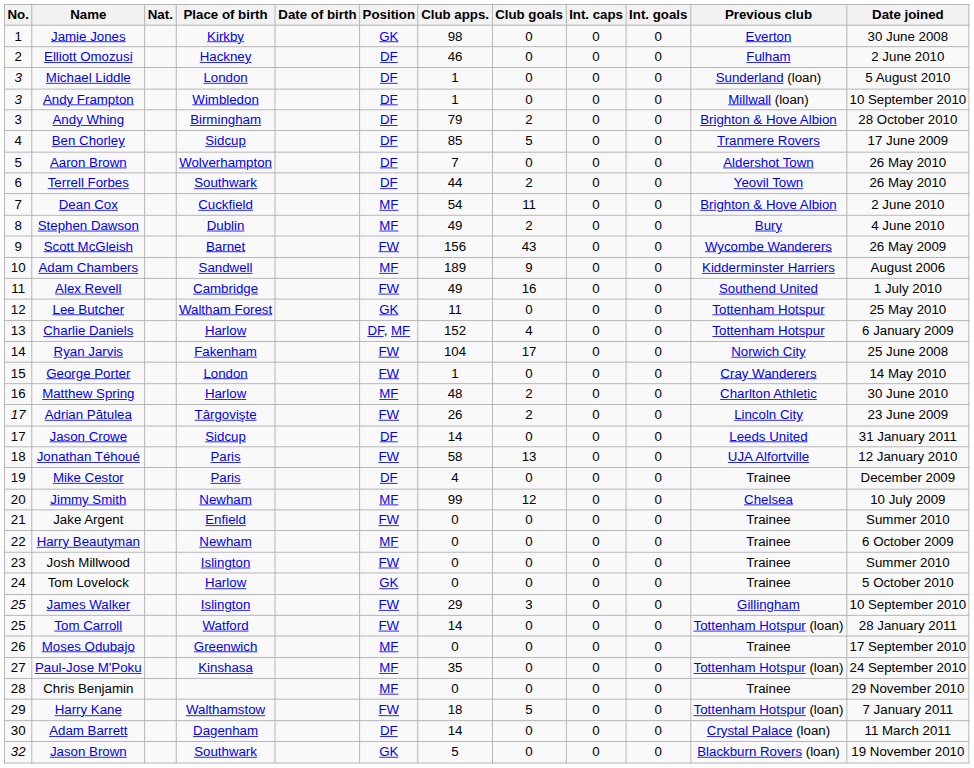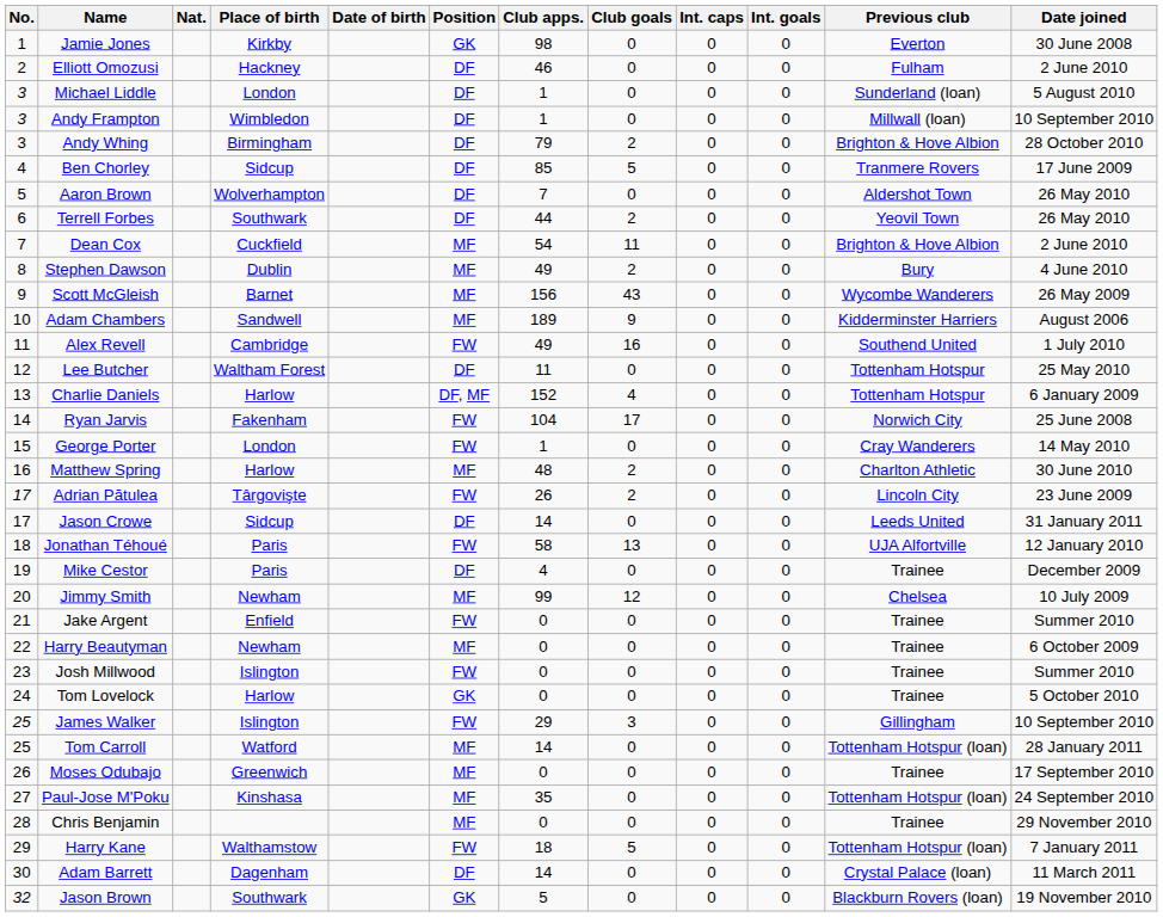 <table class="wikitable" style="text-align:center;">
 <tr>
 <th>No.</th>
 <th>Name</th>
 <th>Nat.</th>
 <th>Place of birth</th>
 <th>Date of birth</th>
 <th>Position</th>
 <th>Club apps.</th>
 <th>Club goals</th>
 <th>Int. caps</th>
 <th>Int. goals</th>
 <th>Previous club</th>
 <th>Date joined</th>
 </tr>
 <tr>
 <td>1</td>
 <td><a href='#'>Jamie Jones</a></td>
 <td></td>
 <td><a href='#'>Kirkby</a></td>
 <td></td>
 <td><a href='#'>GK</a></td>
 <td>98</td>
 <td>0</td>
 <td>0</td>
 <td>0</td>
 <td><a href='#'>Everton</a></td>
 <td>30 June 2008</td>
 </tr>
 <tr>
 <td>2</td>
 <td><a href='#'>Elliott Omozusi</a></td>
 <td></td>
 <td><a href='#'>Hackney</a></td>
 <td></td>
 <td><a href='#'>DF</a></td>
 <td>46</td>
 <td>0</td>
 <td>0</td>
 <td>0</td>
 <td><a href='#'>Fulham</a></td>
 <td>2 June 2010</td>
 </tr>
 <tr>
 <td><em>3</em></td>
 <td><a href='#'>Michael Liddle</a></td>
 <td></td>
 <td><a href='#'>London</a></td>
 <td></td>
 <td><a href='#'>DF</a></td>
 <td>1</td>
 <td>0</td>
 <td>0</td>
 <td>0</td>
 <td><a href='#'>Sunderland</a> (loan)</td>
 <td>5 August 2010</td>
 </tr>
 <tr>
 <td><em>3</em></td>
 <td><a href='#'>Andy Frampton</a></td>
 <td></td>
 <td><a href='#'>Wimbledon</a></td>
 <td></td>
 <td><a href='#'>DF</a></td>
 <td>1</td>
 <td>0</td>
 <td>0</td>
 <td>0</td>
 <td><a href='#'>Millwall</a> (loan)</td>
 <td>10 September 2010</td>
 </tr>
 <tr>
 <td>3</td>
 <td><a href='#'>Andy Whing</a></td>
 <td></td>
 <td><a href='#'>Birmingham</a></td>
 <td></td>
 <td><a href='#'>DF</a></td>
 <td>79</td>
 <td>2</td>
 <td>0</td>
 <td>0</td>
 <td><a href='#'>Brighton & Hove Albion</a></td>
 <td>28 October 2010</td>
 </tr>
 <tr>
 <td>4</td>
 <td><a href='#'>Ben Chorley</a></td>
 <td></td>
 <td><a href='#'>Sidcup</a></td>
 <td></td>
 <td><a href='#'>DF</a></td>
 <td>85</td>
 <td>5</td>
 <td>0</td>
 <td>0</td>
 <td><a href='#'>Tranmere Rovers</a></td>
 <td>17 June 2009</td>
 </tr>
 <tr>
 <td>5</td>
 <td><a href='#'>Aaron Brown</a></td>
 <td></td>
 <td><a href='#'>Wolverhampton</a></td>
 <td></td>
 <td><a href='#'>DF</a></td>
 <td>7</td>
 <td>0</td>
 <td>0</td>
 <td>0</td>
 <td><a href='#'>Aldershot Town</a></td>
 <td>26 May 2010</td>
 </tr>
 <tr>
 <td>6</td>
 <td><a href='#'>Terrell Forbes</a></td>
 <td></td>
 <td><a href='#'>Southwark</a></td>
 <td></td>
 <td><a href='#'>DF</a></td>
 <td>44</td>
 <td>2</td>
 <td>0</td>
 <td>0</td>
 <td><a href='#'>Yeovil Town</a></td>
 <td>26 May 2010</td>
 </tr>
 <tr>
 <td>7</td>
 <td><a href='#'>Dean Cox</a></td>
 <td></td>
 <td><a href='#'>Cuckfield</a></td>
 <td></td>
 <td><a href='#'>MF</a></td>
 <td>54</td>
 <td>11</td>
 <td>0</td>
 <td>0</td>
 <td><a href='#'>Brighton & Hove Albion</a></td>
 <td>2 June 2010</td>
 </tr>
 <tr>
 <td>8</td>
 <td><a href='#'>Stephen Dawson</a></td>
 <td></td>
 <td><a href='#'>Dublin</a></td>
 <td></td>
 <td><a href='#'>MF</a></td>
 <td>49</td>
 <td>2</td>
 <td>0</td>
 <td>0</td>
 <td><a href='#'>Bury</a></td>
 <td>4 June 2010</td>
 </tr>
 <tr>
 <td>9</td>
 <td><a href='#'>Scott McGleish</a></td>
 <td></td>
 <td><a href='#'>Barnet</a></td>
 <td></td>
-<td><a href='#'>FW</a></td>
+<td><a href='#'>MF</a></td>
 <td>156</td>
 <td>43</td>
 <td>0</td>
 <td>0</td>
 <td><a href='#'>Wycombe Wanderers</a></td>
 <td>26 May 2009</td>
 </tr>
 <tr>
 <td>10</td>
 <td><a href='#'>Adam Chambers</a></td>
 <td></td>
 <td><a href='#'>Sandwell</a></td>
 <td></td>
 <td><a href='#'>MF</a></td>
 <td>189</td>
 <td>9</td>
 <td>0</td>
 <td>0</td>
 <td><a href='#'>Kidderminster Harriers</a></td>
 <td>August 2006</td>
 </tr>
 <tr>
 <td>11</td>
 <td><a href='#'>Alex Revell</a></td>
 <td></td>
 <td><a href='#'>Cambridge</a></td>
 <td></td>
 <td><a href='#'>FW</a></td>
 <td>49</td>
 <td>16</td>
 <td>0</td>
 <td>0</td>
 <td><a href='#'>Southend United</a></td>
 <td>1 July 2010</td>
 </tr>
 <tr>
 <td>12</td>
 <td><a href='#'>Lee Butcher</a></td>
 <td></td>
 <td><a href='#'>Waltham Forest</a></td>
 <td></td>
-<td><a href='#'>GK</a></td>
+<td><a href='#'>DF</a></td>
 <td>11</td>
 <td>0</td>
 <td>0</td>
 <td>0</td>
 <td><a href='#'>Tottenham Hotspur</a></td>
 <td>25 May 2010</td>
 </tr>
 <tr>
 <td>13</td>
 <td><a href='#'>Charlie Daniels</a></td>
 <td></td>
 <td><a href='#'>Harlow</a></td>
 <td></td>
 <td><a href='#'>DF</a>, <a href='#'>MF</a></td>
 <td>152</td>
 <td>4</td>
 <td>0</td>
 <td>0</td>
 <td><a href='#'>Tottenham Hotspur</a></td>
 <td>6 January 2009</td>
 </tr>
 <tr>
 <td>14</td>
 <td><a href='#'>Ryan Jarvis</a></td>
 <td></td>
 <td><a href='#'>Fakenham</a></td>
 <td></td>
 <td><a href='#'>FW</a></td>
 <td>104</td>
 <td>17</td>
 <td>0</td>
 <td>0</td>
 <td><a href='#'>Norwich City</a></td>
 <td>25 June 2008</td>
 </tr>
 <tr>
 <td>15</td>
 <td><a href='#'>George Porter</a></td>
 <td></td>
 <td><a href='#'>London</a></td>
 <td></td>
 <td><a href='#'>FW</a></td>
 <td>1</td>
 <td>0</td>
 <td>0</td>
 <td>0</td>
 <td><a href='#'>Cray Wanderers</a></td>
 <td>14 May 2010</td>
 </tr>
 <tr>
 <td>16</td>
 <td><a href='#'>Matthew Spring</a></td>
 <td></td>
 <td><a href='#'>Harlow</a></td>
 <td></td>
 <td><a href='#'>MF</a></td>
 <td>48</td>
 <td>2</td>
 <td>0</td>
 <td>0</td>
 <td><a href='#'>Charlton Athletic</a></td>
 <td>30 June 2010</td>
 </tr>
 <tr>
 <td><em>17</em></td>
 <td><a href='#'>Adrian Pătulea</a></td>
 <td></td>
 <td><a href='#'>Târgovişte</a></td>
 <td></td>
 <td><a href='#'>FW</a></td>
 <td>26</td>
 <td>2</td>
 <td>0</td>
 <td>0</td>
 <td><a href='#'>Lincoln City</a></td>
 <td>23 June 2009</td>
 </tr>
 <tr>
 <td>17</td>
 <td><a href='#'>Jason Crowe</a></td>
 <td></td>
 <td><a href='#'>Sidcup</a></td>
 <td></td>
 <td><a href='#'>DF</a></td>
 <td>14</td>
 <td>0</td>
 <td>0</td>
 <td>0</td>
 <td><a href='#'>Leeds United</a></td>
 <td>31 January 2011</td>
 </tr>
 <tr>
 <td>18</td>
 <td><a href='#'>Jonathan Téhoué</a></td>
 <td></td>
 <td><a href='#'>Paris</a></td>
 <td></td>
 <td><a href='#'>FW</a></td>
 <td>58</td>
 <td>13</td>
 <td>0</td>
 <td>0</td>
 <td><a href='#'>UJA Alfortville</a></td>
 <td>12 January 2010</td>
 </tr>
 <tr>
 <td>19</td>
 <td><a href='#'>Mike Cestor</a></td>
 <td></td>
 <td><a href='#'>Paris</a></td>
 <td></td>
 <td><a href='#'>DF</a></td>
 <td>4</td>
 <td>0</td>
 <td>0</td>
 <td>0</td>
 <td>Trainee</td>
 <td>December 2009</td>
 </tr>
 <tr>
 <td>20</td>
 <td><a href='#'>Jimmy Smith</a></td>
 <td></td>
 <td><a href='#'>Newham</a></td>
 <td></td>
 <td><a href='#'>MF</a></td>
 <td>99</td>
 <td>12</td>
 <td>0</td>
 <td>0</td>
 <td><a href='#'>Chelsea</a></td>
 <td>10 July 2009</td>
 </tr>
 <tr>
 <td>21</td>
 <td>Jake Argent</td>
 <td></td>
 <td><a href='#'>Enfield</a></td>
 <td></td>
 <td><a href='#'>FW</a></td>
 <td>0</td>
 <td>0</td>
 <td>0</td>
 <td>0</td>
 <td>Trainee</td>
 <td>Summer 2010</td>
 </tr>
 <tr>
 <td>22</td>
 <td><a href='#'>Harry Beautyman</a></td>
 <td></td>
 <td><a href='#'>Newham</a></td>
 <td></td>
 <td><a href='#'>MF</a></td>
 <td>0</td>
 <td>0</td>
 <td>0</td>
 <td>0</td>
 <td>Trainee</td>
 <td>6 October 2009</td>
 </tr>
 <tr>
 <td>23</td>
 <td>Josh Millwood</td>
 <td></td>
 <td><a href='#'>Islington</a></td>
 <td></td>
 <td><a href='#'>FW</a></td>
 <td>0</td>
 <td>0</td>
 <td>0</td>
 <td>0</td>
 <td>Trainee</td>
 <td>Summer 2010</td>
 </tr>
 <tr>
 <td>24</td>
 <td>Tom Lovelock</td>
 <td></td>
 <td><a href='#'>Harlow</a></td>
 <td></td>
 <td><a href='#'>GK</a></td>
 <td>0</td>
 <td>0</td>
 <td>0</td>
 <td>0</td>
 <td>Trainee</td>
 <td>5 October 2010</td>
 </tr>
 <tr>
 <td><em>25</em></td>
 <td><a href='#'>James Walker</a></td>
 <td></td>
 <td><a href='#'>Islington</a></td>
 <td></td>
 <td><a href='#'>FW</a></td>
 <td>29</td>
 <td>3</td>
 <td>0</td>
 <td>0</td>
 <td><a href='#'>Gillingham</a></td>
 <td>10 September 2010</td>
 </tr>
 <tr>
 <td>25</td>
 <td><a href='#'>Tom Carroll</a></td>
 <td></td>
 <td><a href='#'>Watford</a></td>
 <td></td>
-<td><a href='#'>FW</a></td>
+<td><a href='#'>MF</a></td>
 <td>14</td>
 <td>0</td>
 <td>0</td>
 <td>0</td>
 <td><a href='#'>Tottenham Hotspur</a> (loan)</td>
 <td>28 January 2011</td>
 </tr>
 <tr>
 <td>26</td>
 <td><a href='#'>Moses Odubajo</a></td>
 <td></td>
 <td><a href='#'>Greenwich</a></td>
 <td></td>
 <td><a href='#'>MF</a></td>
 <td>0</td>
 <td>0</td>
 <td>0</td>
 <td>0</td>
 <td>Trainee</td>
 <td>17 September 2010</td>
 </tr>
 <tr>
 <td>27</td>
 <td><a href='#'>Paul-Jose M'Poku</a></td>
 <td></td>
 <td><a href='#'>Kinshasa</a></td>
 <td></td>
 <td><a href='#'>MF</a></td>
 <td>35</td>
 <td>0</td>
 <td>0</td>
 <td>0</td>
 <td><a href='#'>Tottenham Hotspur</a> (loan)</td>
 <td>24 September 2010</td>
 </tr>
 <tr>
 <td>28</td>
 <td>Chris Benjamin</td>
 <td></td>
 <td></td>
 <td></td>
 <td><a href='#'>MF</a></td>
 <td>0</td>
 <td>0</td>
 <td>0</td>
 <td>0</td>
 <td>Trainee</td>
 <td>29 November 2010</td>
 </tr>
 <tr>
 <td>29</td>
 <td><a href='#'>Harry Kane</a></td>
 <td></td>
 <td><a href='#'>Walthamstow</a></td>
 <td></td>
 <td><a href='#'>FW</a></td>
 <td>18</td>
 <td>5</td>
 <td>0</td>
 <td>0</td>
 <td><a href='#'>Tottenham Hotspur</a> (loan)</td>
 <td>7 January 2011</td>
 </tr>
 <tr>
 <td>30</td>
 <td><a href='#'>Adam Barrett</a></td>
 <td></td>
 <td><a href='#'>Dagenham</a></td>
 <td></td>
 <td><a href='#'>DF</a></td>
 <td>14</td>
 <td>0</td>
 <td>0</td>
 <td>0</td>
 <td><a href='#'>Crystal Palace</a> (loan)</td>
 <td>11 March 2011</td>
 </tr>
 <tr>
 <td><em>32</em></td>
 <td><a href='#'>Jason Brown</a></td>
 <td></td>
 <td><a href='#'>Southwark</a></td>
 <td></td>
 <td><a href='#'>GK</a></td>
 <td>5</td>
 <td>0</td>
 <td>0</td>
 <td>0</td>
 <td><a href='#'>Blackburn Rovers</a> (loan)</td>
 <td>19 November 2010</td>
 </tr>
 </table>
